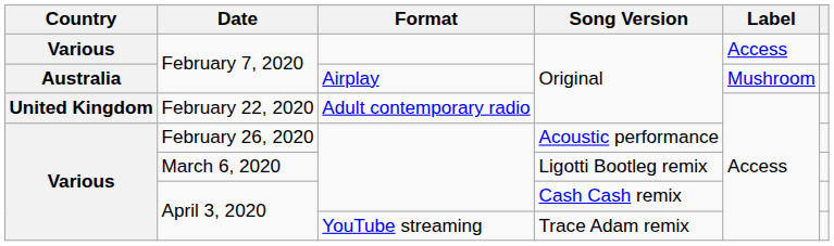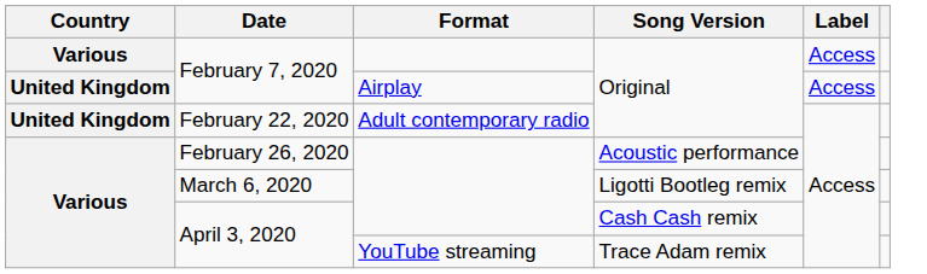 <table class="wikitable plainrowheaders">
 <tr>
 <th>Country</th>
 <th>Date</th>
 <th>Format</th>
 <th>Song Version</th>
 <th>Label</th>
 <th></th>
 </tr>
 <tr>
 <th scope="row">Various</th>
 <td rowspan="2">February 7, 2020</td>
 <td></td>
 <td rowspan="3">Original</td>
 <td><a href='#'>Access</a></td>
 <td></td>
 </tr>
 <tr>
-<th scope="row">Australia</th>
+<th scope="row">United Kingdom</th>
 <td><a href='#'>Airplay</a></td>
-<td><a href='#'>Mushroom</a></td>
+<td><a href='#'>Access</a></td>
 <td></td>
 </tr>
 <tr>
 <th scope="row">United Kingdom</th>
 <td>February 22, 2020</td>
 <td><a href='#'>Adult contemporary radio</a></td>
 <td rowspan="5">Access</td>
 <td></td>
 </tr>
 <tr>
 <th scope="row" rowspan="4">Various</th>
 <td>February 26, 2020</td>
 <td rowspan="3"></td>
 <td><a href='#'>Acoustic</a> performance</td>
 <td></td>
 </tr>
 <tr>
 <td>March 6, 2020</td>
 <td>Ligotti Bootleg remix</td>
 <td></td>
 </tr>
 <tr>
 <td rowspan="2">April 3, 2020</td>
 <td><a href='#'>Cash Cash</a> remix</td>
 <td></td>
 </tr>
 <tr>
 <td><a href='#'>YouTube</a> streaming</td>
 <td>Trace Adam remix</td>
 <td></td>
 </tr>
 </table>
